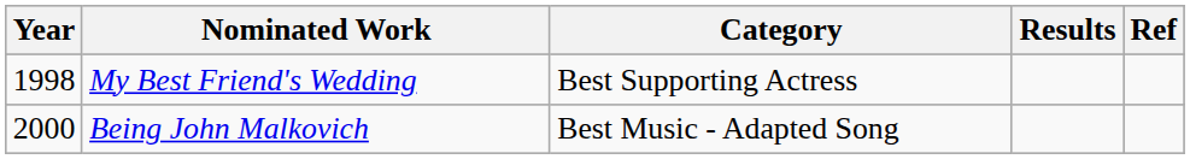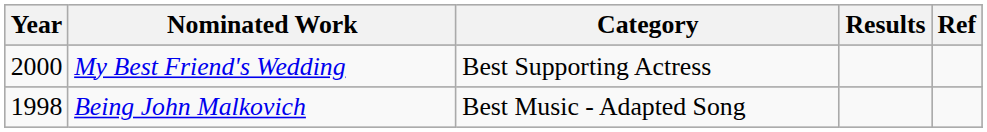 <table class="wikitable">
 <tr>
 <th scope="col" style="width:1em;">Year</th>
 <th scope="col" style="width:35em;">Nominated Work</th>
 <th scope="col" style="width:35em;">Category</th>
 <th scope="col" style="width:1em;">Results</th>
 <th scope="col" style="width:1em;">Ref</th>
 </tr>
 <tr>
-<td>1998</td>
+<td>2000</td>
 <td><em><a href='#'>My Best Friend's Wedding</a></em></td>
 <td>Best Supporting Actress</td>
 <td></td>
 <td></td>
 </tr>
 <tr>
-<td>2000</td>
+<td>1998</td>
 <td><em><a href='#'>Being John Malkovich</a></em></td>
 <td>Best Music - Adapted Song</td>
 <td></td>
 <td></td>
 </tr>
 </table>
